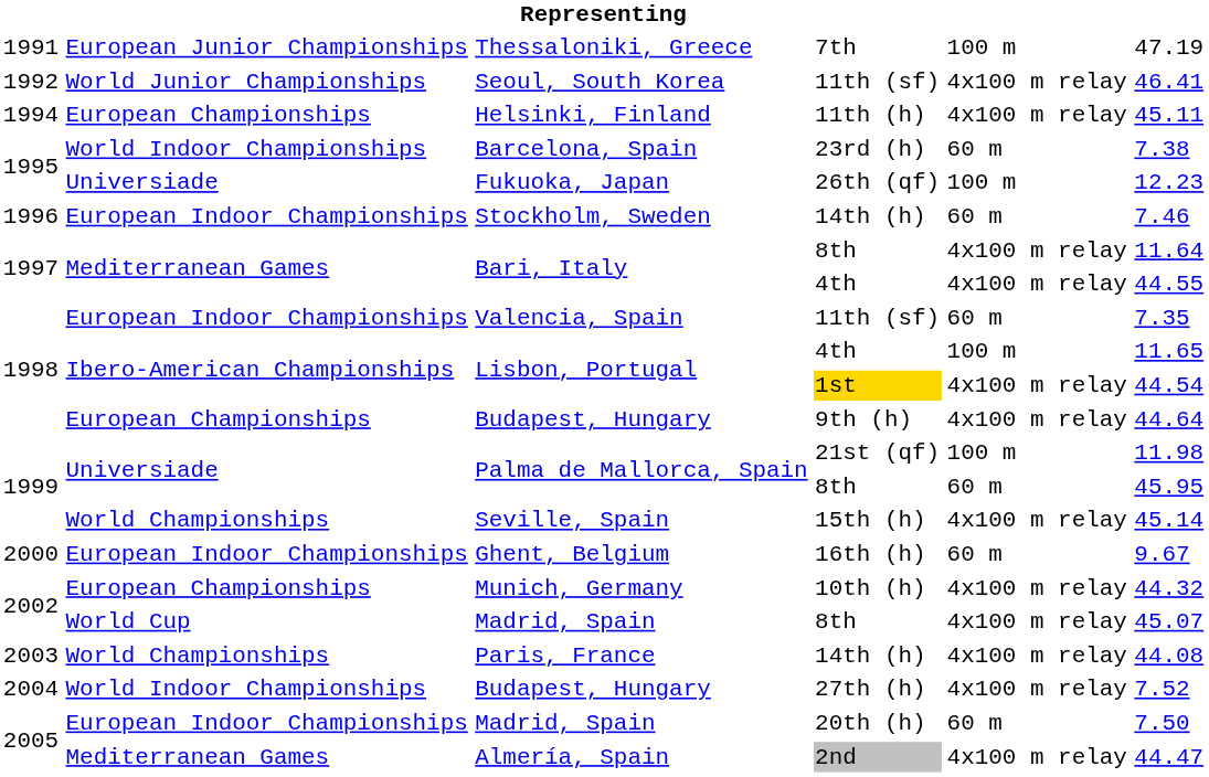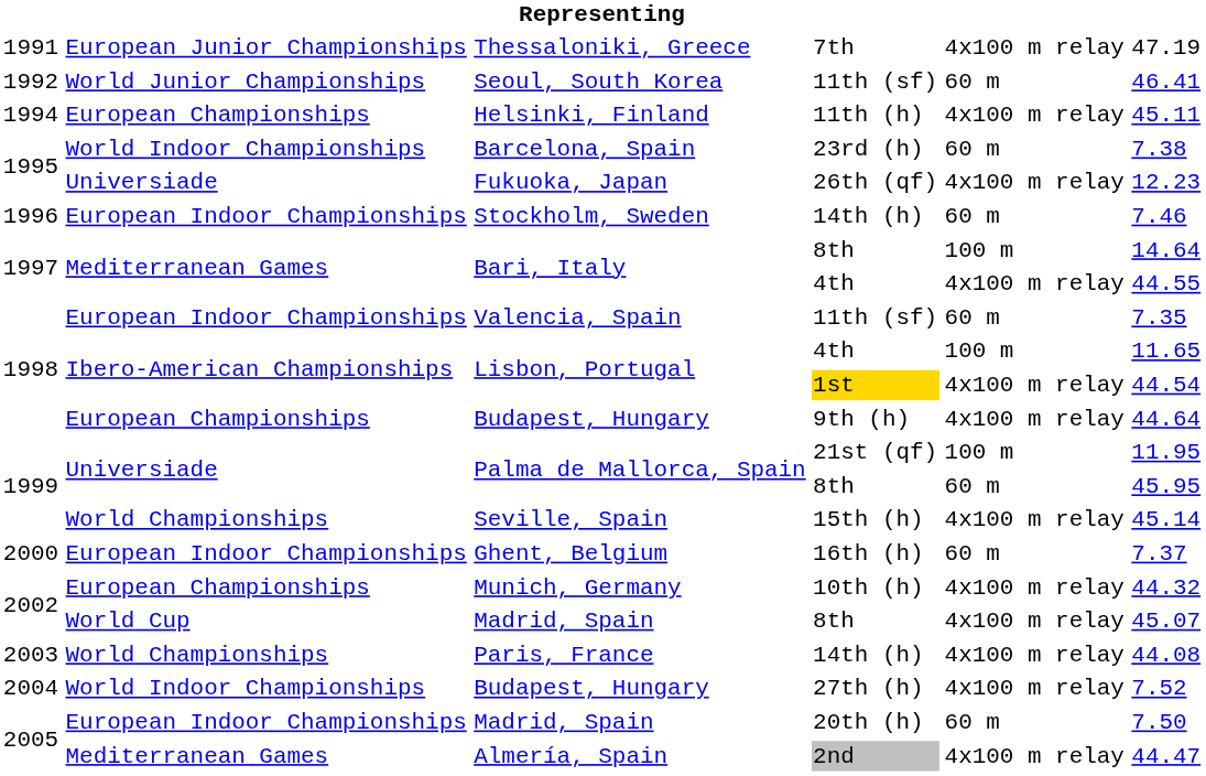 <table>
 <tr>
 <th colspan="6">Representing </th>
 </tr>
 <tr>
 <td>1991</td>
 <td><a href='#'>European Junior Championships</a></td>
 <td><a href='#'>Thessaloniki, Greece</a></td>
 <td>7th</td>
-<td>100 m</td>
+<td>4x100 m relay</td>
 <td>47.19</td>
 </tr>
 <tr>
 <td>1992</td>
 <td><a href='#'>World Junior Championships</a></td>
 <td><a href='#'>Seoul, South Korea</a></td>
 <td>11th (sf)</td>
-<td>4x100 m relay</td>
+<td>60 m</td>
 <td><a href='#'>46.41</a></td>
 </tr>
 <tr>
 <td>1994</td>
 <td><a href='#'>European Championships</a></td>
 <td><a href='#'>Helsinki, Finland</a></td>
 <td>11th (h)</td>
 <td>4x100 m relay</td>
 <td><a href='#'>45.11</a></td>
 </tr>
 <tr>
 <td rowspan=2>1995</td>
 <td><a href='#'>World Indoor Championships</a></td>
 <td><a href='#'>Barcelona, Spain</a></td>
 <td>23rd (h)</td>
 <td>60 m</td>
 <td><a href='#'>7.38</a></td>
 </tr>
 <tr>
 <td><a href='#'>Universiade</a></td>
 <td><a href='#'>Fukuoka, Japan</a></td>
 <td>26th (qf)</td>
-<td>100 m</td>
+<td>4x100 m relay</td>
 <td><a href='#'>12.23</a></td>
 </tr>
 <tr>
 <td>1996</td>
 <td><a href='#'>European Indoor Championships</a></td>
 <td><a href='#'>Stockholm, Sweden</a></td>
 <td>14th (h)</td>
 <td>60 m</td>
 <td><a href='#'>7.46</a></td>
 </tr>
 <tr>
 <td rowspan=2>1997</td>
 <td rowspan=2><a href='#'>Mediterranean Games</a></td>
 <td rowspan=2><a href='#'>Bari, Italy</a></td>
 <td>8th</td>
-<td>4x100 m relay</td>
-<td><a href='#'>11.64</a></td>
+<td>100 m</td>
+<td><a href='#'>14.64</a></td>
 </tr>
 <tr>
 <td>4th</td>
 <td>4x100 m relay</td>
 <td><a href='#'>44.55</a></td>
 </tr>
 <tr>
 <td rowspan=4>1998</td>
 <td><a href='#'>European Indoor Championships</a></td>
 <td><a href='#'>Valencia, Spain</a></td>
 <td>11th (sf)</td>
 <td>60 m</td>
 <td><a href='#'>7.35</a></td>
 </tr>
 <tr>
 <td rowspan=2><a href='#'>Ibero-American Championships</a></td>
 <td rowspan=2><a href='#'>Lisbon, Portugal</a></td>
 <td>4th</td>
 <td>100 m</td>
 <td><a href='#'>11.65</a></td>
 </tr>
 <tr>
 <td bgcolor=gold>1st</td>
 <td>4x100 m relay</td>
 <td><a href='#'>44.54</a></td>
 </tr>
 <tr>
 <td><a href='#'>European Championships</a></td>
 <td><a href='#'>Budapest, Hungary</a></td>
 <td>9th (h)</td>
 <td>4x100 m relay</td>
 <td><a href='#'>44.64</a></td>
 </tr>
 <tr>
 <td rowspan=3>1999</td>
 <td rowspan=2><a href='#'>Universiade</a></td>
 <td rowspan=2><a href='#'>Palma de Mallorca, Spain</a></td>
 <td>21st (qf)</td>
 <td>100 m</td>
-<td><a href='#'>11.98</a></td>
+<td><a href='#'>11.95</a></td>
 </tr>
 <tr>
 <td>8th</td>
 <td>60 m</td>
 <td><a href='#'>45.95</a></td>
 </tr>
 <tr>
 <td><a href='#'>World Championships</a></td>
 <td><a href='#'>Seville, Spain</a></td>
 <td>15th (h)</td>
 <td>4x100 m relay</td>
 <td><a href='#'>45.14</a></td>
 </tr>
 <tr>
 <td>2000</td>
 <td><a href='#'>European Indoor Championships</a></td>
 <td><a href='#'>Ghent, Belgium</a></td>
 <td>16th (h)</td>
 <td>60 m</td>
-<td><a href='#'>9.67</a></td>
+<td><a href='#'>7.37</a></td>
 </tr>
 <tr>
 <td rowspan=2>2002</td>
 <td><a href='#'>European Championships</a></td>
 <td><a href='#'>Munich, Germany</a></td>
 <td>10th (h)</td>
 <td>4x100 m relay</td>
 <td><a href='#'>44.32</a></td>
 </tr>
 <tr>
 <td><a href='#'>World Cup</a></td>
 <td><a href='#'>Madrid, Spain</a></td>
 <td>8th</td>
 <td>4x100 m relay</td>
 <td><a href='#'>45.07</a></td>
 </tr>
 <tr>
 <td>2003</td>
 <td><a href='#'>World Championships</a></td>
 <td><a href='#'>Paris, France</a></td>
 <td>14th (h)</td>
 <td>4x100 m relay</td>
 <td><a href='#'>44.08</a></td>
 </tr>
 <tr>
 <td>2004</td>
 <td><a href='#'>World Indoor Championships</a></td>
 <td><a href='#'>Budapest, Hungary</a></td>
 <td>27th (h)</td>
 <td>4x100 m relay</td>
 <td><a href='#'>7.52</a></td>
 </tr>
 <tr>
 <td rowspan=2>2005</td>
 <td><a href='#'>European Indoor Championships</a></td>
 <td><a href='#'>Madrid, Spain</a></td>
 <td>20th (h)</td>
 <td>60 m</td>
 <td><a href='#'>7.50</a></td>
 </tr>
 <tr>
 <td><a href='#'>Mediterranean Games</a></td>
 <td><a href='#'>Almería, Spain</a></td>
 <td bgcolor=silver>2nd</td>
 <td>4x100 m relay</td>
 <td><a href='#'>44.47</a></td>
 </tr>
 </table>
